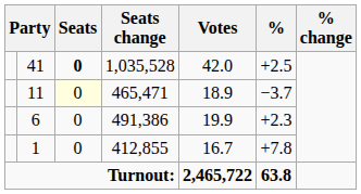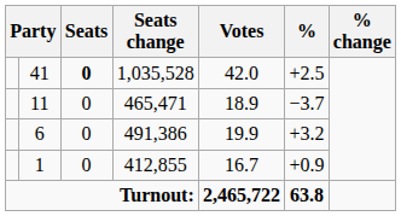 <table class="wikitable sortable">
 <tr>
 <th colspan="2" style="text-align:center;">Party</th>
 <th style="text-align:center;">Seats</th>
 <th style="text-align:center;">Seats<br>change</th>
 <th style="text-align:center;">Votes</th>
 <th style="text-align:center;">%</th>
 <th style="text-align:center;">%<br>change</th>
 </tr>
 <tr>
 <td></td>
 <td style="text-align:center;">41</td>
 <td style="text-align:center;"><strong>0</strong></td>
 <td style="text-align:center;">1,035,528</td>
 <td style="text-align:center;">42.0</td>
 <td style="text-align:center;">+2.5</td>
 </tr>
 <tr>
 <td></td>
 <td style="text-align:center;">11</td>
-<td style="background: lightyellow; text-align:center;">0</td>
+<td style="text-align:center;">0</td>
 <td style="text-align:center;">465,471</td>
 <td style="text-align:center;">18.9</td>
 <td style="text-align:center;">−3.7</td>
 </tr>
 <tr>
 <td></td>
 <td style="text-align:center;">6</td>
 <td style="text-align:center;">0</td>
 <td style="text-align:center;">491,386</td>
 <td style="text-align:center;">19.9</td>
-<td style="text-align:center;">+2.3</td>
+<td style="text-align:center;">+3.2</td>
 </tr>
 <tr>
 <td></td>
 <td style="text-align:center;">1</td>
 <td style="text-align:center;">0</td>
 <td style="text-align:center;">412,855</td>
 <td style="text-align:center;">16.7</td>
-<td style="text-align:center;">+7.8</td>
+<td style="text-align:center;">+0.9</td>
 </tr>
 <tr>
 <td colspan="4" style="text-align:right;"><strong>Turnout:</strong></td>
 <td style="text-align:center;"><strong>2,465,722</strong></td>
 <td style="text-align:center;"><strong>63.8</strong></td>
 <td style="text-align:center;"></td>
 </tr>
 </table>
